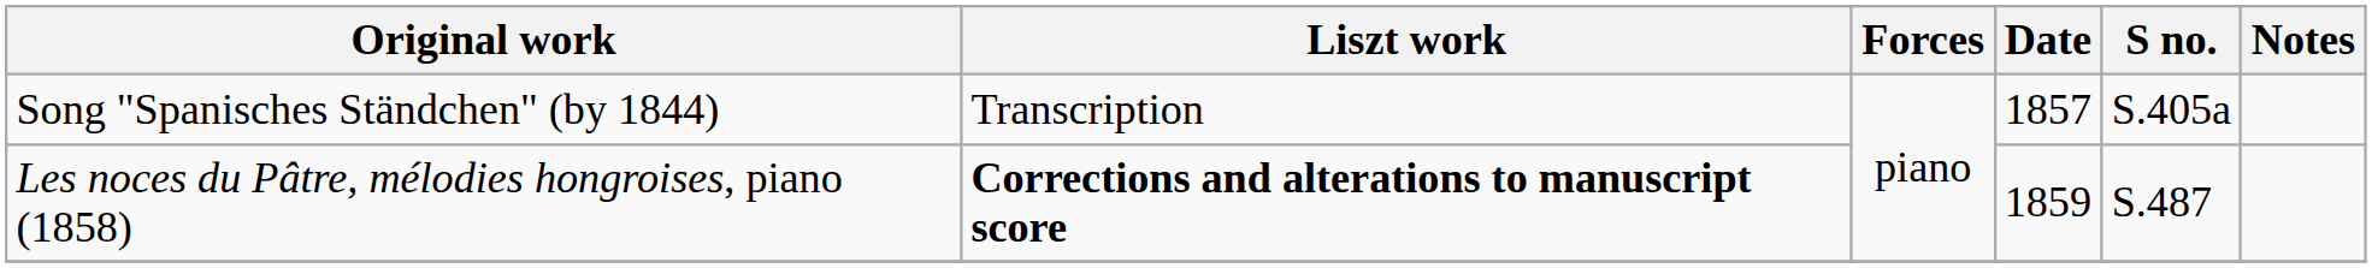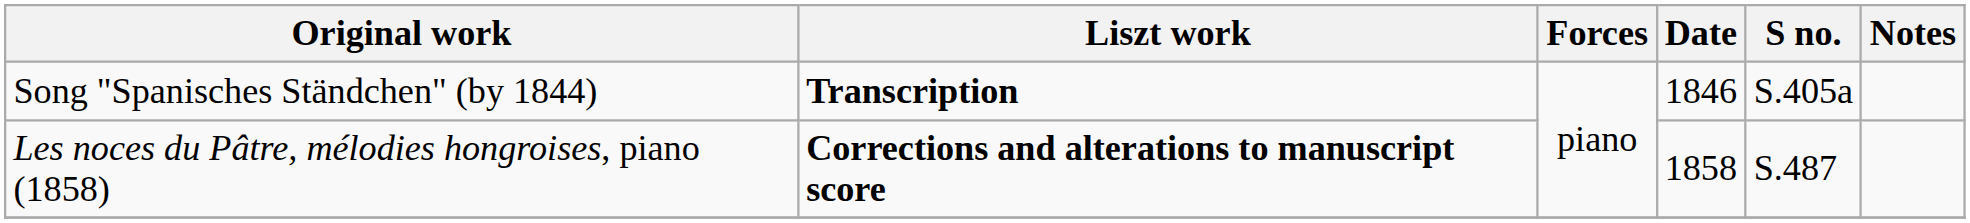 <table class="wikitable">
 <tr>
 <th>Original work</th>
 <th>Liszt work</th>
 <th>Forces</th>
 <th>Date</th>
 <th>S no.</th>
 <th>Notes</th>
 </tr>
 <tr>
 <td>Song "Spanisches Ständchen" (by 1844)</td>
-<td>Transcription</td>
+<td><strong>Transcription</strong></td>
 <td rowspan=2 style="text-align: center">piano</td>
-<td>1857</td>
+<td>1846</td>
 <td>S.405a</td>
 <td></td>
 </tr>
 <tr>
 <td><em>Les noces du Pâtre, mélodies hongroises</em>, piano (1858)</td>
 <td><strong>Corrections and alterations to manuscript score</strong></td>
-<td>1859</td>
+<td>1858</td>
 <td>S.487</td>
 <td></td>
 </tr>
 <tr>
 </tr>
 </table>
